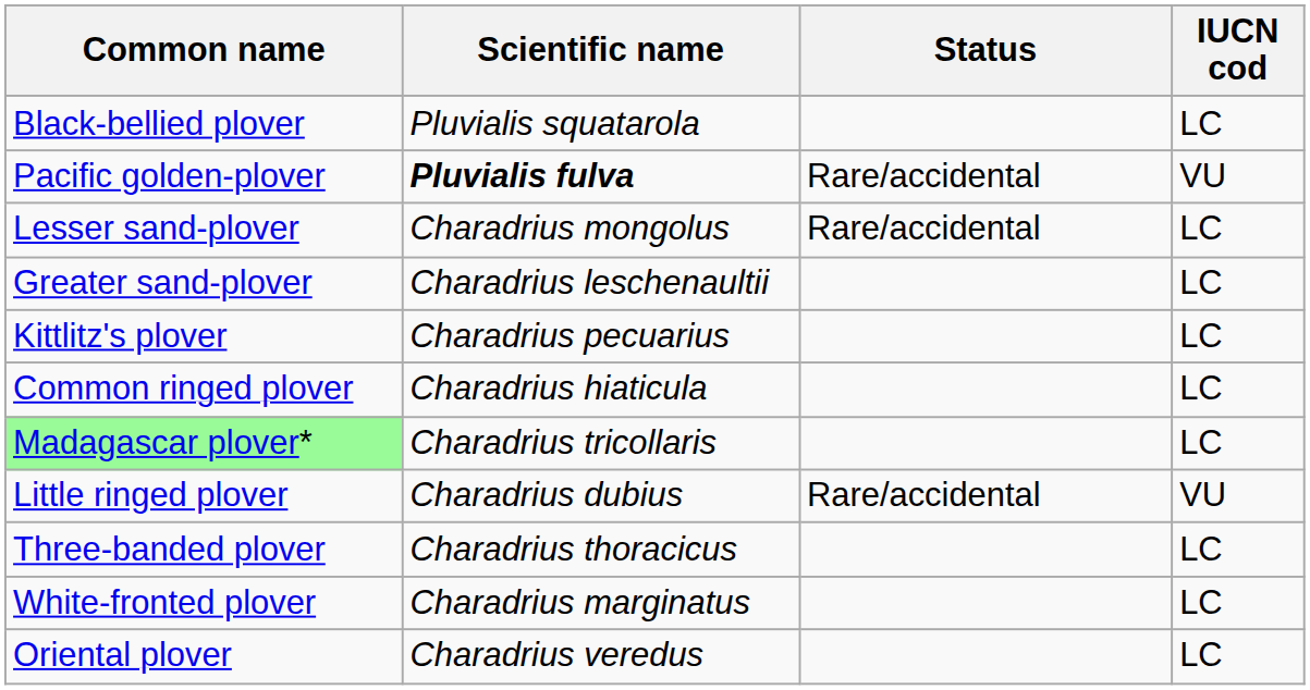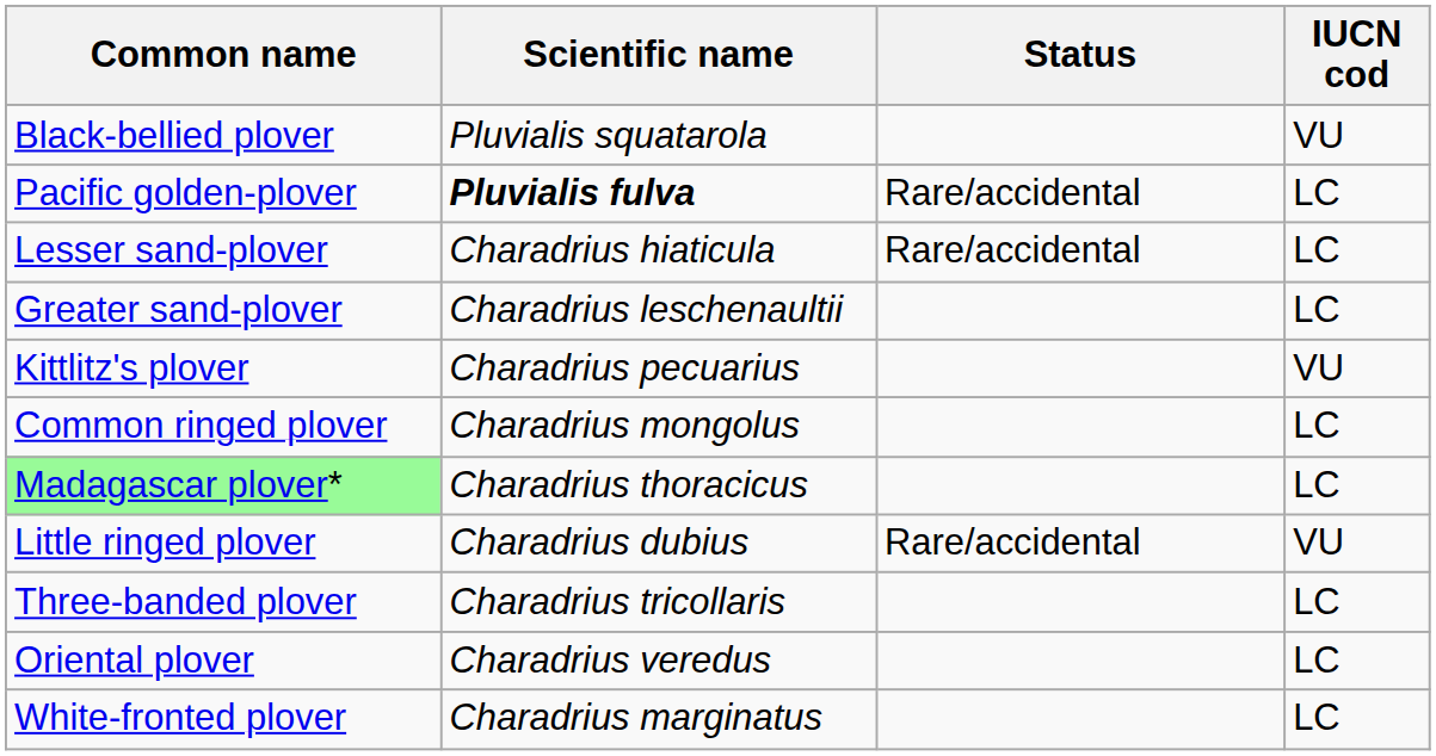 <table width=70% class="wikitable sortable">
 <tr>
 <th width=20%>Common name</th>
 <th width=20%>Scientific name</th>
 <th width=18%>Status</th>
 <th width=5%>IUCN cod</th>
 </tr>
 <tr>
 <td><a href='#'>Black-bellied plover</a></td>
 <td><em>Pluvialis squatarola</em></td>
 <td></td>
-<td>LC</td>
+<td>VU</td>
 </tr>
 <tr>
 <td><a href='#'>Pacific golden-plover</a></td>
 <td><strong><em>Pluvialis fulva</em></strong></td>
 <td>Rare/accidental</td>
-<td>VU</td>
+<td>LC</td>
 </tr>
 <tr>
 <td><a href='#'>Lesser sand-plover</a></td>
-<td><em>Charadrius mongolus</em></td>
+<td><em>Charadrius hiaticula</em></td>
 <td>Rare/accidental</td>
 <td>LC</td>
 </tr>
 <tr>
 <td><a href='#'>Greater sand-plover</a></td>
 <td><em>Charadrius leschenaultii</em></td>
 <td></td>
 <td>LC</td>
 </tr>
 <tr>
 <td><a href='#'>Kittlitz's plover</a></td>
 <td><em>Charadrius pecuarius</em></td>
 <td></td>
-<td>LC</td>
+<td>VU</td>
 </tr>
 <tr>
 <td><a href='#'>Common ringed plover</a></td>
-<td><em>Charadrius hiaticula</em></td>
+<td><em>Charadrius mongolus</em></td>
 <td></td>
 <td>LC</td>
 </tr>
 <tr>
 <td style="background:palegreen; color:black"><a href='#'>Madagascar plover</a>*</td>
-<td><em>Charadrius tricollaris</em></td>
+<td><em>Charadrius thoracicus</em></td>
 <td></td>
 <td>LC</td>
 </tr>
 <tr>
 <td><a href='#'>Little ringed plover</a></td>
 <td><em>Charadrius dubius</em></td>
 <td>Rare/accidental</td>
 <td>VU</td>
 </tr>
 <tr>
 <td><a href='#'>Three-banded plover</a></td>
-<td><em>Charadrius thoracicus</em></td>
+<td><em>Charadrius tricollaris</em></td>
+<td></td>
+<td>LC</td>
+</tr>
+<tr>
+<td><a href='#'>Oriental plover</a></td>
+<td><em>Charadrius veredus</em></td>
 <td></td>
 <td>LC</td>
 </tr>
 <tr>
 <td><a href='#'>White-fronted plover</a></td>
 <td><em>Charadrius marginatus</em></td>
 <td></td>
 <td>LC</td>
 </tr>
-<tr>
-<td><a href='#'>Oriental plover</a></td>
-<td><em>Charadrius veredus</em></td>
-<td></td>
-<td>LC</td>
-</tr>
 </table>
